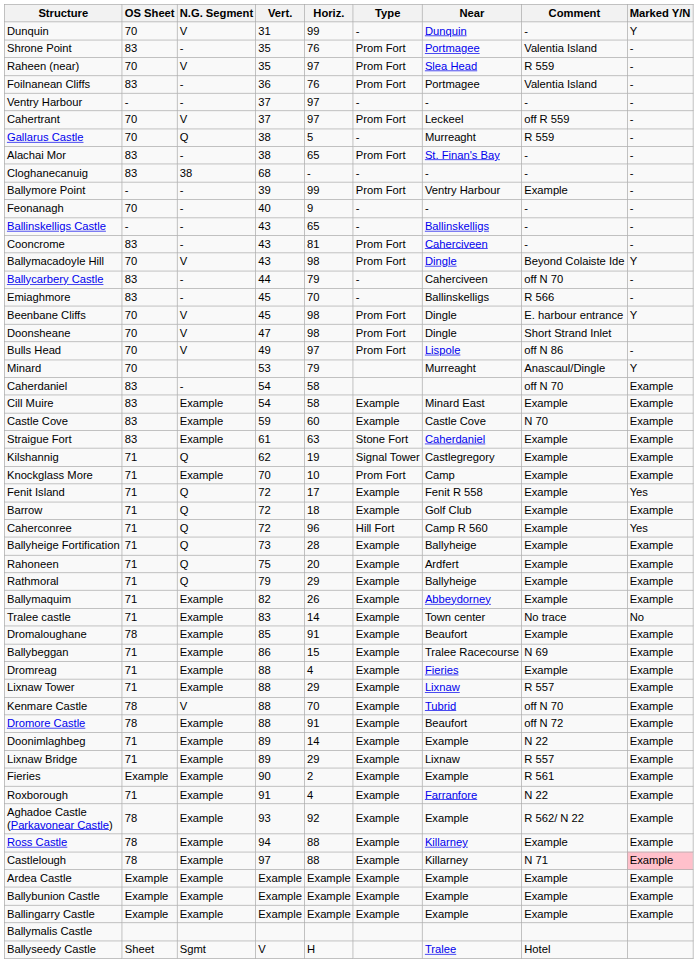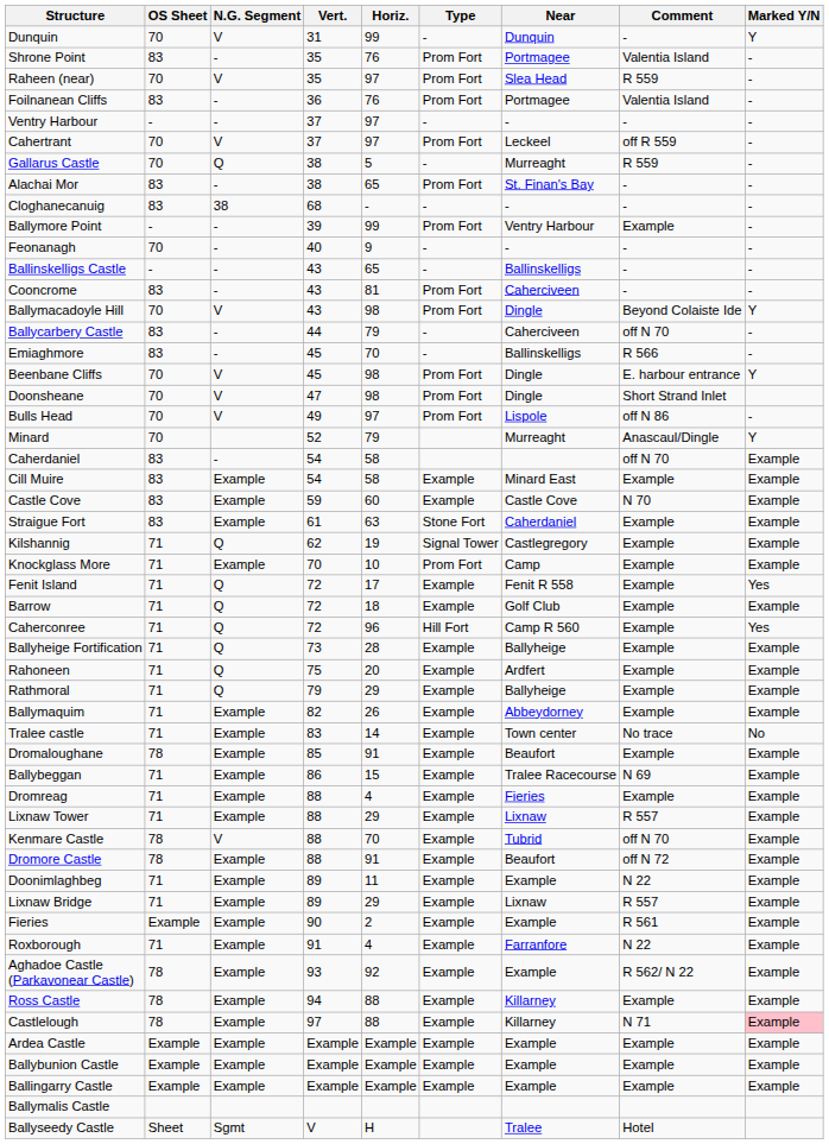 <table class="wikitable sortable">
 <tr>
 <th>Structure</th>
 <th>OS Sheet</th>
 <th>N.G. Segment</th>
 <th>Vert.</th>
 <th>Horiz.</th>
 <th>Type</th>
 <th>Near</th>
 <th>Comment</th>
 <th>Marked Y/N</th>
 </tr>
 <tr>
 <td>Dunquin</td>
 <td>70</td>
 <td>V</td>
 <td>31</td>
 <td>99</td>
 <td>-</td>
 <td><a href='#'>Dunquin</a></td>
 <td>-</td>
 <td>Y</td>
 </tr>
 <tr>
 <td>Shrone Point</td>
 <td>83</td>
 <td>-</td>
 <td>35</td>
 <td>76</td>
 <td>Prom Fort</td>
 <td><a href='#'>Portmagee</a></td>
 <td>Valentia Island</td>
 <td>-</td>
 </tr>
 <tr>
 <td>Raheen (near)</td>
 <td>70</td>
 <td>V</td>
 <td>35</td>
 <td>97</td>
 <td>Prom Fort</td>
 <td><a href='#'>Slea Head</a></td>
 <td>R 559</td>
 <td>-</td>
 </tr>
 <tr>
 <td>Foilnanean Cliffs</td>
 <td>83</td>
 <td>-</td>
 <td>36</td>
 <td>76</td>
 <td>Prom Fort</td>
 <td>Portmagee</td>
 <td>Valentia Island</td>
 <td>-</td>
 </tr>
 <tr>
 <td>Ventry Harbour</td>
 <td>-</td>
 <td>-</td>
 <td>37</td>
 <td>97</td>
 <td>-</td>
 <td>-</td>
 <td>-</td>
 <td>-</td>
 </tr>
 <tr>
 <td>Cahertrant</td>
 <td>70</td>
 <td>V</td>
 <td>37</td>
 <td>97</td>
 <td>Prom Fort</td>
 <td>Leckeel</td>
 <td>off R 559</td>
 <td>-</td>
 </tr>
 <tr>
 <td><a href='#'>Gallarus Castle</a></td>
 <td>70</td>
 <td>Q</td>
 <td>38</td>
 <td>5</td>
 <td>-</td>
 <td>Murreaght</td>
 <td>R 559</td>
 <td>-</td>
 </tr>
 <tr>
 <td>Alachai Mor</td>
 <td>83</td>
 <td>-</td>
 <td>38</td>
 <td>65</td>
 <td>Prom Fort</td>
 <td><a href='#'>St. Finan's Bay</a></td>
 <td>-</td>
 <td>-</td>
 </tr>
 <tr>
 <td>Cloghanecanuig</td>
 <td>83</td>
 <td>38</td>
 <td>68</td>
 <td>-</td>
 <td>-</td>
 <td>-</td>
 <td>-</td>
 <td>-</td>
 </tr>
 <tr>
 <td>Ballymore Point</td>
 <td>-</td>
 <td>-</td>
 <td>39</td>
 <td>99</td>
 <td>Prom Fort</td>
 <td>Ventry Harbour</td>
 <td>Example</td>
 <td>-</td>
 </tr>
 <tr>
 <td>Feonanagh</td>
 <td>70</td>
 <td>-</td>
 <td>40</td>
 <td>9</td>
 <td>-</td>
 <td>-</td>
 <td>-</td>
 <td>-</td>
 </tr>
 <tr>
 <td><a href='#'>Ballinskelligs Castle</a></td>
 <td>-</td>
 <td>-</td>
 <td>43</td>
 <td>65</td>
 <td>-</td>
 <td><a href='#'>Ballinskelligs</a></td>
 <td>-</td>
 <td>-</td>
 </tr>
 <tr>
 <td>Cooncrome</td>
 <td>83</td>
 <td>-</td>
 <td>43</td>
 <td>81</td>
 <td>Prom Fort</td>
 <td><a href='#'>Caherciveen</a></td>
 <td>-</td>
 <td>-</td>
 </tr>
 <tr>
 <td>Ballymacadoyle Hill</td>
 <td>70</td>
 <td>V</td>
 <td>43</td>
 <td>98</td>
 <td>Prom Fort</td>
 <td><a href='#'>Dingle</a></td>
 <td>Beyond Colaiste Ide</td>
 <td>Y</td>
 </tr>
 <tr>
 <td><a href='#'>Ballycarbery Castle</a></td>
 <td>83</td>
 <td>-</td>
 <td>44</td>
 <td>79</td>
 <td>-</td>
 <td>Caherciveen</td>
 <td>off N 70</td>
 <td>-</td>
 </tr>
 <tr>
 <td>Emiaghmore</td>
 <td>83</td>
 <td>-</td>
 <td>45</td>
 <td>70</td>
 <td>-</td>
 <td>Ballinskelligs</td>
 <td>R 566</td>
 <td>-</td>
 </tr>
 <tr>
 <td>Beenbane Cliffs</td>
 <td>70</td>
 <td>V</td>
 <td>45</td>
 <td>98</td>
 <td>Prom Fort</td>
 <td>Dingle</td>
 <td>E. harbour entrance</td>
 <td>Y</td>
 </tr>
 <tr>
 <td>Doonsheane</td>
 <td>70</td>
 <td>V</td>
 <td>47</td>
 <td>98</td>
 <td>Prom Fort</td>
 <td>Dingle</td>
 <td>Short Strand Inlet</td>
 <td></td>
 </tr>
 <tr>
 <td>Bulls Head</td>
 <td>70</td>
 <td>V</td>
 <td>49</td>
 <td>97</td>
 <td>Prom Fort</td>
 <td><a href='#'>Lispole</a></td>
 <td>off N 86</td>
 <td>-</td>
 </tr>
 <tr>
 <td>Minard</td>
 <td>70</td>
 <td></td>
-<td>53</td>
+<td>52</td>
 <td>79</td>
 <td></td>
 <td>Murreaght</td>
 <td>Anascaul/Dingle</td>
 <td>Y</td>
 </tr>
 <tr>
 <td>Caherdaniel</td>
 <td>83</td>
 <td>-</td>
 <td>54</td>
 <td>58</td>
 <td></td>
 <td></td>
 <td>off N 70</td>
 <td>Example</td>
 </tr>
 <tr>
 <td>Cill Muire</td>
 <td>83</td>
 <td>Example</td>
 <td>54</td>
 <td>58</td>
 <td>Example</td>
 <td>Minard East</td>
 <td>Example</td>
 <td>Example</td>
 </tr>
 <tr>
 <td>Castle Cove</td>
 <td>83</td>
 <td>Example</td>
 <td>59</td>
 <td>60</td>
 <td>Example</td>
 <td>Castle Cove</td>
 <td>N 70</td>
 <td>Example</td>
 </tr>
 <tr>
 <td>Straigue Fort</td>
 <td>83</td>
 <td>Example</td>
 <td>61</td>
 <td>63</td>
 <td>Stone Fort</td>
 <td><a href='#'>Caherdaniel</a></td>
 <td>Example</td>
 <td>Example</td>
 </tr>
 <tr>
 <td>Kilshannig</td>
 <td>71</td>
 <td>Q</td>
 <td>62</td>
 <td>19</td>
 <td>Signal Tower</td>
 <td>Castlegregory</td>
 <td>Example</td>
 <td>Example</td>
 </tr>
 <tr>
 <td>Knockglass More</td>
 <td>71</td>
 <td>Example</td>
 <td>70</td>
 <td>10</td>
 <td>Prom Fort</td>
 <td>Camp</td>
 <td>Example</td>
 <td>Example</td>
 </tr>
 <tr>
 <td>Fenit Island</td>
 <td>71</td>
 <td>Q</td>
 <td>72</td>
 <td>17</td>
 <td>Example</td>
 <td>Fenit R 558</td>
 <td>Example</td>
 <td>Yes</td>
 </tr>
 <tr>
 <td>Barrow</td>
 <td>71</td>
 <td>Q</td>
 <td>72</td>
 <td>18</td>
 <td>Example</td>
 <td>Golf Club</td>
 <td>Example</td>
 <td>Example</td>
 </tr>
 <tr>
 <td>Caherconree</td>
 <td>71</td>
 <td>Q</td>
 <td>72</td>
 <td>96</td>
 <td>Hill Fort</td>
 <td>Camp R 560</td>
 <td>Example</td>
 <td>Yes</td>
 </tr>
 <tr>
 <td>Ballyheige Fortification</td>
 <td>71</td>
 <td>Q</td>
 <td>73</td>
 <td>28</td>
 <td>Example</td>
 <td>Ballyheige</td>
 <td>Example</td>
 <td>Example</td>
 </tr>
 <tr>
 <td>Rahoneen</td>
 <td>71</td>
 <td>Q</td>
 <td>75</td>
 <td>20</td>
 <td>Example</td>
 <td>Ardfert</td>
 <td>Example</td>
 <td>Example</td>
 </tr>
 <tr>
 <td>Rathmoral</td>
 <td>71</td>
 <td>Q</td>
 <td>79</td>
 <td>29</td>
 <td>Example</td>
 <td>Ballyheige</td>
 <td>Example</td>
 <td>Example</td>
 </tr>
 <tr>
 <td>Ballymaquim</td>
 <td>71</td>
 <td>Example</td>
 <td>82</td>
 <td>26</td>
 <td>Example</td>
 <td><a href='#'>Abbeydorney</a></td>
 <td>Example</td>
 <td>Example</td>
 </tr>
 <tr>
 <td>Tralee castle</td>
 <td>71</td>
 <td>Example</td>
 <td>83</td>
 <td>14</td>
 <td>Example</td>
 <td>Town center</td>
 <td>No trace</td>
 <td>No</td>
 </tr>
 <tr>
 <td>Dromaloughane</td>
 <td>78</td>
 <td>Example</td>
 <td>85</td>
 <td>91</td>
 <td>Example</td>
 <td>Beaufort</td>
 <td>Example</td>
 <td>Example</td>
 </tr>
 <tr>
 <td>Ballybeggan</td>
 <td>71</td>
 <td>Example</td>
 <td>86</td>
 <td>15</td>
 <td>Example</td>
 <td>Tralee Racecourse</td>
 <td>N 69</td>
 <td>Example</td>
 </tr>
 <tr>
 <td>Dromreag</td>
 <td>71</td>
 <td>Example</td>
 <td>88</td>
 <td>4</td>
 <td>Example</td>
 <td><a href='#'>Fieries</a></td>
 <td>Example</td>
 <td>Example</td>
 </tr>
 <tr>
 <td>Lixnaw Tower</td>
 <td>71</td>
 <td>Example</td>
 <td>88</td>
 <td>29</td>
 <td>Example</td>
 <td><a href='#'>Lixnaw</a></td>
 <td>R 557</td>
 <td>Example</td>
 </tr>
 <tr>
 <td>Kenmare Castle</td>
 <td>78</td>
 <td>V</td>
 <td>88</td>
 <td>70</td>
 <td>Example</td>
 <td><a href='#'>Tubrid</a></td>
 <td>off N 70</td>
 <td>Example</td>
 </tr>
 <tr>
 <td><a href='#'>Dromore Castle</a></td>
 <td>78</td>
 <td>Example</td>
 <td>88</td>
 <td>91</td>
 <td>Example</td>
 <td>Beaufort</td>
 <td>off N 72</td>
 <td>Example</td>
 </tr>
 <tr>
 <td>Doonimlaghbeg</td>
 <td>71</td>
 <td>Example</td>
 <td>89</td>
-<td>14</td>
+<td>11</td>
 <td>Example</td>
 <td>Example</td>
 <td>N 22</td>
 <td>Example</td>
 </tr>
 <tr>
 <td>Lixnaw Bridge</td>
 <td>71</td>
 <td>Example</td>
 <td>89</td>
 <td>29</td>
 <td>Example</td>
 <td>Lixnaw</td>
 <td>R 557</td>
 <td>Example</td>
 </tr>
 <tr>
 <td>Fieries</td>
 <td>Example</td>
 <td>Example</td>
 <td>90</td>
 <td>2</td>
 <td>Example</td>
 <td>Example</td>
 <td>R 561</td>
 <td>Example</td>
 </tr>
 <tr>
 <td>Roxborough</td>
 <td>71</td>
 <td>Example</td>
 <td>91</td>
 <td>4</td>
 <td>Example</td>
 <td><a href='#'>Farranfore</a></td>
 <td>N 22</td>
 <td>Example</td>
 </tr>
 <tr>
 <td>Aghadoe Castle<br>(<a href='#'>Parkavonear Castle</a>)</td>
 <td>78</td>
 <td>Example</td>
 <td>93</td>
 <td>92</td>
 <td>Example</td>
 <td>Example</td>
 <td>R 562/ N 22</td>
 <td>Example</td>
 </tr>
 <tr>
 <td><a href='#'>Ross Castle</a></td>
 <td>78</td>
 <td>Example</td>
 <td>94</td>
 <td>88</td>
 <td>Example</td>
 <td><a href='#'>Killarney</a></td>
 <td>Example</td>
 <td>Example</td>
 </tr>
 <tr>
 <td>Castlelough</td>
 <td>78</td>
 <td>Example</td>
 <td>97</td>
 <td>88</td>
 <td>Example</td>
 <td>Killarney</td>
 <td>N 71</td>
 <td style="background: pink;">Example</td>
 </tr>
 <tr>
 <td>Ardea Castle</td>
 <td>Example</td>
 <td>Example</td>
 <td>Example</td>
 <td>Example</td>
 <td>Example</td>
 <td>Example</td>
 <td>Example</td>
 <td>Example</td>
 </tr>
 <tr>
 <td>Ballybunion Castle</td>
 <td>Example</td>
 <td>Example</td>
 <td>Example</td>
 <td>Example</td>
 <td>Example</td>
 <td>Example</td>
 <td>Example</td>
 <td>Example</td>
 </tr>
 <tr>
 <td>Ballingarry Castle</td>
 <td>Example</td>
 <td>Example</td>
 <td>Example</td>
 <td>Example</td>
 <td>Example</td>
 <td>Example</td>
 <td>Example</td>
 <td>Example</td>
 </tr>
 <tr>
 <td>Ballymalis Castle</td>
 <td></td>
 <td></td>
 <td></td>
 <td></td>
 <td></td>
 <td></td>
 <td></td>
 <td></td>
 </tr>
 <tr>
 <td>Ballyseedy Castle</td>
 <td>Sheet</td>
 <td>Sgmt</td>
 <td>V</td>
 <td>H</td>
 <td></td>
 <td><a href='#'>Tralee</a></td>
 <td>Hotel</td>
 <td></td>
 </tr>
 </table>
